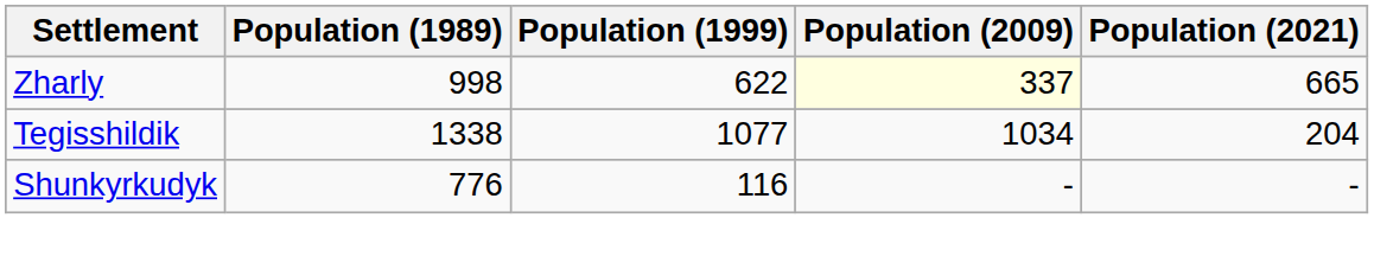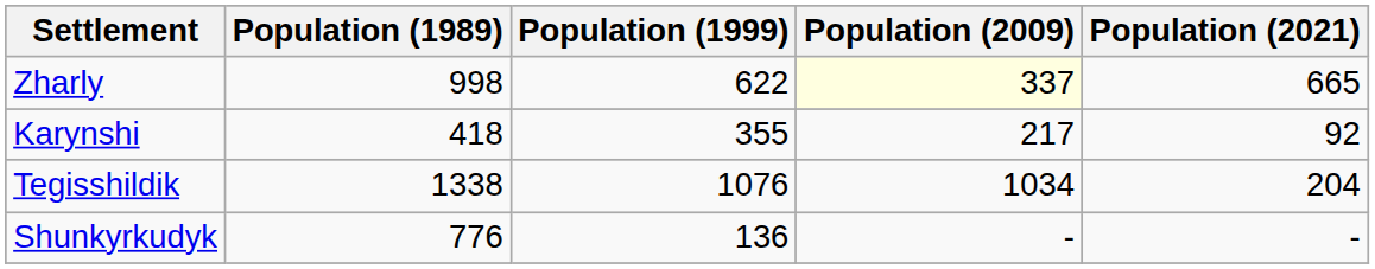 <table class="wikitable sortable" align="center">
 <tr>
 <th>Settlement</th>
 <th>Population (1989)</th>
 <th>Population (1999)</th>
 <th>Population (2009)</th>
 <th>Population (2021)</th>
 </tr>
 <tr>
 <td><a href='#'>Zharly</a></td>
 <td align="right">998</td>
 <td align="right">622</td>
 <td align="right" style="background: lightyellow;">337</td>
 <td align="right">665</td>
 </tr>
 <tr>
+<td><a href='#'>Karynshi</a></td>
+<td align="right">418</td>
+<td align="right">355</td>
+<td align="right">217</td>
+<td align="right">92</td>
+</tr>
+<tr>
 <td><a href='#'>Tegisshildik</a></td>
 <td align="right">1338</td>
-<td align="right">1077</td>
+<td align="right">1076</td>
 <td align="right">1034</td>
 <td align="right">204</td>
 </tr>
 <tr>
 <td><a href='#'>Shunkyrkudyk</a></td>
 <td align="right">776</td>
-<td align="right">116</td>
+<td align="right">136</td>
 <td align="right">-</td>
 <td align="right">-</td>
 </tr>
 </table>
